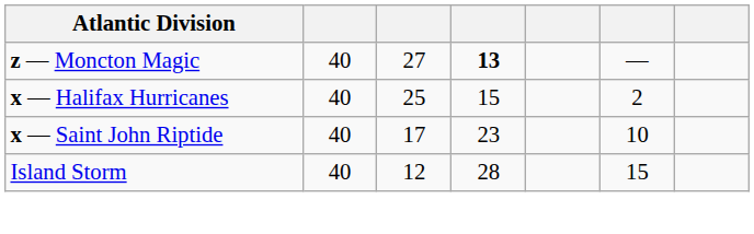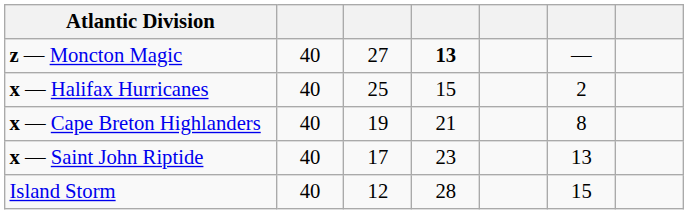 <table class="wikitable" width="500" style="font-size:95%; text-align:center">
 <tr>
 <th width="30%">Atlantic Division</th>
 <th width="7.5%"></th>
 <th width="7.5%"></th>
 <th width="7.5%"></th>
 <th width="7.5%"></th>
 <th width="7.5%"></th>
 <th width="7.5%"></th>
 </tr>
 <tr>
 <td style="text-align:left;"><strong>z</strong> — <a href='#'>Moncton Magic</a></td>
 <td>40</td>
 <td>27</td>
 <td><strong>13</strong></td>
 <td></td>
 <td>—</td>
 <td></td>
 </tr>
 <tr>
 <td style="text-align:left;"><strong>x</strong> — <a href='#'>Halifax Hurricanes</a></td>
 <td>40</td>
 <td>25</td>
 <td>15</td>
 <td></td>
 <td>2</td>
 <td></td>
 </tr>
 <tr>
+<td style="text-align:left;"><strong>x</strong> — <a href='#'>Cape Breton Highlanders</a></td>
+<td>40</td>
+<td>19</td>
+<td>21</td>
+<td></td>
+<td>8</td>
+<td></td>
+</tr>
+<tr>
 <td style="text-align:left;"><strong>x</strong> — <a href='#'>Saint John Riptide</a></td>
 <td>40</td>
 <td>17</td>
 <td>23</td>
 <td></td>
-<td>10</td>
+<td>13</td>
 <td></td>
 </tr>
 <tr>
 <td style="text-align:left;"><a href='#'>Island Storm</a></td>
 <td>40</td>
 <td>12</td>
 <td>28</td>
 <td></td>
 <td>15</td>
 <td></td>
 </tr>
 </table>
